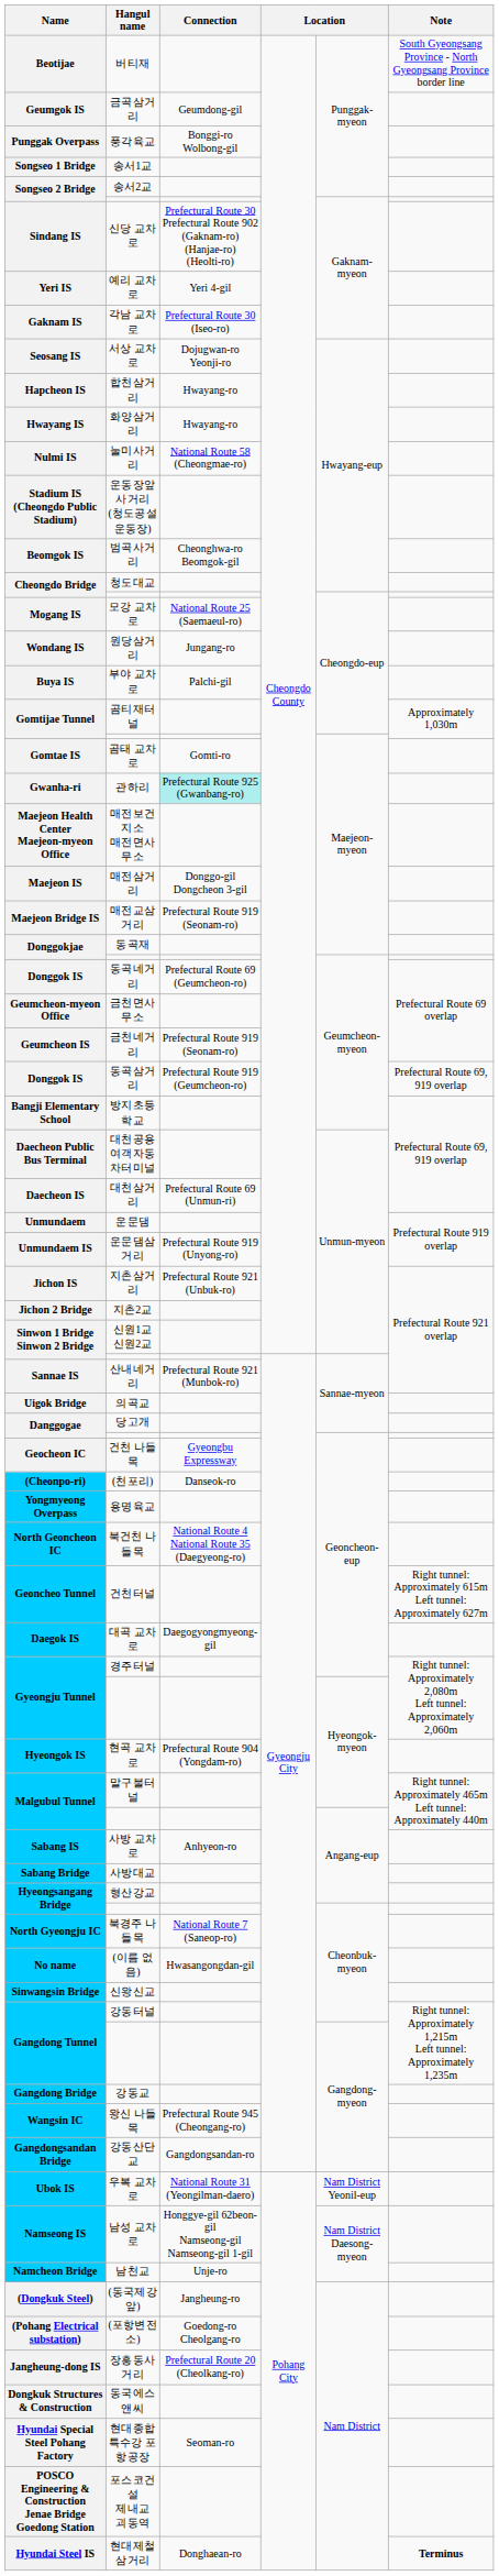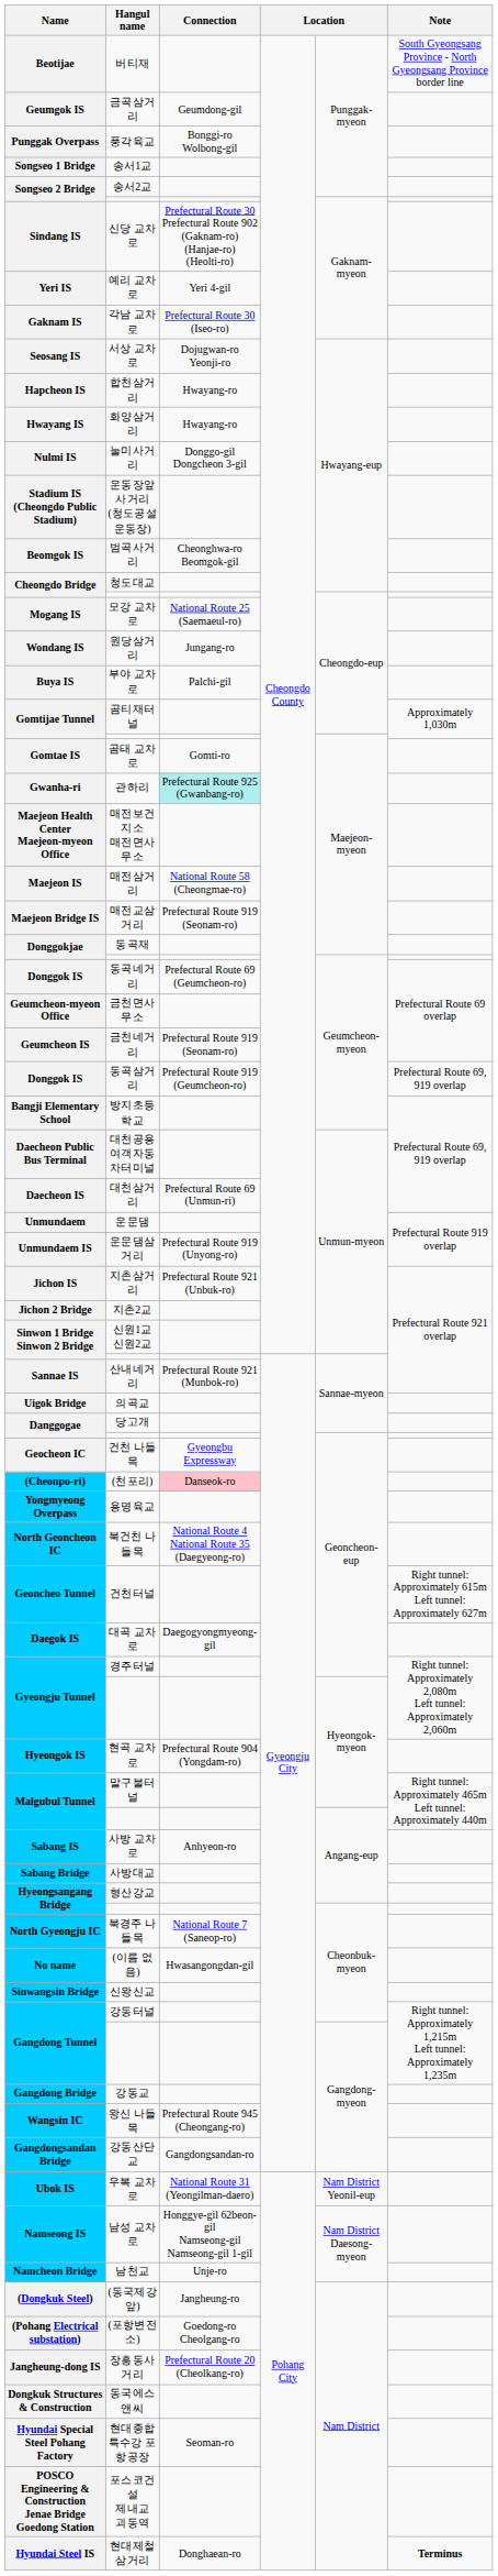 <table class="wikitable" style="font-size: 85%; text-align: center;">
 <tr>
 <th>Name </th>
 <th>Hangul name</th>
 <th>Connection</th>
 <th colspan="2">Location</th>
 <th>Note</th>
 </tr>
 <tr>
 <th>Beotijae</th>
 <td>버티재</td>
 <td></td>
 <td rowspan=41><a href='#'>Cheongdo County</a></td>
 <td rowspan=5>Punggak-myeon</td>
 <td><a href='#'>South Gyeongsang Province</a> - <a href='#'>North Gyeongsang Province</a> border line</td>
 </tr>
 <tr>
 <th>Geumgok IS</th>
 <td>금곡삼거리</td>
 <td>Geumdong-gil</td>
 <td></td>
 </tr>
 <tr>
 <th>Punggak Overpass</th>
 <td>풍각육교</td>
 <td>Bonggi-ro<br>Wolbong-gil</td>
 <td></td>
 </tr>
 <tr>
 <th>Songseo 1 Bridge</th>
 <td>송서1교</td>
 <td></td>
 <td></td>
 </tr>
 <tr>
 <th rowspan=2>Songseo 2 Bridge</th>
 <td>송서2교</td>
 <td></td>
 <td></td>
 </tr>
 <tr>
 <td></td>
 <td></td>
 <td rowspan=4>Gaknam-myeon</td>
 <td></td>
 </tr>
 <tr>
 <th>Sindang IS</th>
 <td>신당 교차로</td>
 <td><a href='#'>Prefectural Route 30</a><br>Prefectural Route 902<br>(Gaknam-ro)<br>(Hanjae-ro)<br>(Heolti-ro)</td>
 <td></td>
 </tr>
 <tr>
 <th>Yeri IS</th>
 <td>예리 교차로</td>
 <td>Yeri 4-gil</td>
 <td></td>
 </tr>
 <tr>
 <th>Gaknam IS</th>
 <td>각남 교차로</td>
 <td><a href='#'>Prefectural Route 30</a><br>(Iseo-ro)</td>
 <td></td>
 </tr>
 <tr>
 <th>Seosang IS</th>
 <td>서상 교차로</td>
 <td>Dojugwan-ro<br>Yeonji-ro</td>
 <td rowspan=7>Hwayang-eup</td>
 <td></td>
 </tr>
 <tr>
 <th>Hapcheon IS</th>
 <td>합천삼거리</td>
 <td>Hwayang-ro</td>
 <td></td>
 </tr>
 <tr>
 <th>Hwayang IS</th>
 <td>화양삼거리</td>
 <td>Hwayang-ro</td>
 <td></td>
 </tr>
 <tr>
 <th>Nulmi IS</th>
 <td>눌미사거리</td>
-<td><a href='#'>National Route 58</a><br>(Cheongmae-ro)</td>
+<td>Donggo-gil<br>Dongcheon 3-gil</td>
 <td></td>
 </tr>
 <tr>
 <th>Stadium IS<br>(Cheongdo Public Stadium)</th>
 <td>운동장앞사거리<br>(청도공설운동장)</td>
 <td></td>
 <td></td>
 </tr>
 <tr>
 <th>Beomgok IS</th>
 <td>범곡사거리</td>
 <td>Cheonghwa-ro<br>Beomgok-gil</td>
 <td></td>
 </tr>
 <tr>
 <th rowspan=2>Cheongdo Bridge</th>
 <td>청도대교</td>
 <td></td>
 <td></td>
 </tr>
 <tr>
 <td></td>
 <td></td>
 <td rowspan=5>Cheongdo-eup</td>
 <td></td>
 </tr>
 <tr>
 <th>Mogang IS</th>
 <td>모강 교차로</td>
 <td><a href='#'>National Route 25</a><br>(Saemaeul-ro)</td>
 <td></td>
 </tr>
 <tr>
 <th>Wondang IS</th>
 <td>원당삼거리</td>
 <td>Jungang-ro</td>
 <td></td>
 </tr>
 <tr>
 <th>Buya IS</th>
 <td>부야 교차로</td>
 <td>Palchi-gil</td>
 <td></td>
 </tr>
 <tr>
 <th rowspan=2>Gomtijae Tunnel</th>
 <td>곰티재터널</td>
 <td></td>
 <td rowspan=2>Approximately 1,030m</td>
 </tr>
 <tr>
 <td></td>
 <td></td>
 <td rowspan=7>Maejeon-myeon</td>
 </tr>
 <tr>
 <th>Gomtae IS</th>
 <td>곰태 교차로</td>
 <td>Gomti-ro</td>
 <td></td>
 </tr>
 <tr>
 <th>Gwanha-ri</th>
 <td>관하리</td>
 <td style="background: paleturquoise;">Prefectural Route 925<br>(Gwanbang-ro)</td>
 <td></td>
 </tr>
 <tr>
 <th>Maejeon Health Center<br>Maejeon-myeon Office</th>
 <td>매전보건지소<br>매전면사무소</td>
 <td></td>
 <td></td>
 </tr>
 <tr>
 <th>Maejeon IS</th>
 <td>매전삼거리</td>
-<td>Donggo-gil<br>Dongcheon 3-gil</td>
+<td><a href='#'>National Route 58</a><br>(Cheongmae-ro)</td>
 <td></td>
 </tr>
 <tr>
 <th>Maejeon Bridge IS</th>
 <td>매전교삼거리</td>
 <td>Prefectural Route 919<br>(Seonam-ro)</td>
 <td></td>
 </tr>
 <tr>
 <th rowspan=2>Donggokjae</th>
 <td>동곡재</td>
 <td></td>
 <td></td>
 </tr>
 <tr>
 <td></td>
 <td></td>
 <td rowspan=6>Geumcheon-myeon</td>
 <td></td>
 </tr>
 <tr>
 <th>Donggok IS</th>
 <td>동곡네거리</td>
 <td>Prefectural Route 69<br>(Geumcheon-ro)</td>
 <td rowspan=3>Prefectural Route 69 overlap</td>
 </tr>
 <tr>
 <th>Geumcheon-myeon Office</th>
 <td>금천면사무소</td>
 <td></td>
 </tr>
 <tr>
 <th>Geumcheon IS</th>
 <td>금천네거리</td>
 <td>Prefectural Route 919<br>(Seonam-ro)</td>
 </tr>
 <tr>
 <th>Donggok IS</th>
 <td>동곡삼거리</td>
 <td>Prefectural Route 919<br>(Geumcheon-ro)</td>
 <td>Prefectural Route 69, 919 overlap</td>
 </tr>
 <tr>
 <th>Bangji Elementary School</th>
 <td>방지초등학교</td>
 <td></td>
 <td rowspan=3>Prefectural Route 69, 919 overlap</td>
 </tr>
 <tr>
 <th>Daecheon Public Bus Terminal</th>
 <td>대천공용여객자동차터미널</td>
 <td></td>
 <td rowspan=7>Unmun-myeon</td>
 </tr>
 <tr>
 <th>Daecheon IS</th>
 <td>대천삼거리</td>
 <td>Prefectural Route 69<br>(Unmun-ri)</td>
 </tr>
 <tr>
 <th>Unmundaem</th>
 <td>운문댐</td>
 <td></td>
 <td rowspan=2>Prefectural Route 919 overlap</td>
 </tr>
 <tr>
 <th>Unmundaem IS</th>
 <td>운문댐삼거리</td>
 <td>Prefectural Route 919<br>(Unyong-ro)</td>
 </tr>
 <tr>
 <th>Jichon IS</th>
 <td>지촌삼거리</td>
 <td>Prefectural Route 921<br>(Unbuk-ro)</td>
 <td rowspan=5>Prefectural Route 921 overlap</td>
 </tr>
 <tr>
 <th>Jichon 2 Bridge</th>
 <td>지촌2교</td>
 <td></td>
 </tr>
 <tr>
 <th rowspan=2>Sinwon 1 Bridge<br>Sinwon 2 Bridge</th>
 <td>신원1교<br>신원2교</td>
 <td></td>
 </tr>
 <tr>
 <td></td>
 <td></td>
 <td rowspan=28><a href='#'>Gyeongju City</a></td>
 <td rowspan=4>Sannae-myeon</td>
 </tr>
 <tr>
 <th>Sannae IS</th>
 <td>산내네거리</td>
 <td>Prefectural Route 921<br>(Munbok-ro)</td>
 </tr>
 <tr>
 <th>Uigok Bridge</th>
 <td>의곡교</td>
 <td></td>
 <td></td>
 </tr>
 <tr>
 <th rowspan=2>Danggogae</th>
 <td>당고개</td>
 <td></td>
 <td></td>
 </tr>
 <tr>
 <td></td>
 <td></td>
 <td rowspan=8>Geoncheon-eup</td>
 <td></td>
 </tr>
 <tr>
 <th>Geocheon IC</th>
 <td>건천 나들목</td>
 <td><a href='#'>Gyeongbu Expressway</a></td>
 <td></td>
 </tr>
 <tr>
 <th style="background-color: #00CCFF;">(Cheonpo-ri)</th>
 <td>(천포리)</td>
-<td>Danseok-ro</td>
+<td style="background: pink;">Danseok-ro</td>
 <td></td>
 </tr>
 <tr>
 <th style="background-color: #00CCFF;">Yongmyeong Overpass</th>
 <td>용명육교</td>
 <td></td>
 <td></td>
 </tr>
 <tr>
 <th style="background-color: #00CCFF;">North Geoncheon IC</th>
 <td>북건천 나들목</td>
 <td><a href='#'>National Route 4</a><br><a href='#'>National Route 35</a><br>(Daegyeong-ro)</td>
 <td></td>
 </tr>
 <tr>
 <th style="background-color: #00CCFF;">Geoncheo  Tunnel</th>
 <td>건천터널</td>
 <td></td>
 <td>Right tunnel: Approximately 615m<br>Left tunnel: Approximately 627m</td>
 </tr>
 <tr>
 <th style="background-color: #00CCFF;">Daegok IS</th>
 <td>대곡 교차로</td>
 <td>Daegogyongmyeong-gil</td>
 <td></td>
 </tr>
 <tr>
 <th rowspan=2 style="background-color: #00CCFF;">Gyeongju Tunnel</th>
 <td>경주터널</td>
 <td></td>
 <td rowspan=2>Right tunnel: Approximately 2,080m<br>Left tunnel: Approximately 2,060m</td>
 </tr>
 <tr>
 <td></td>
 <td></td>
 <td rowspan=3>Hyeongok-myeon</td>
 </tr>
 <tr>
 <th style="background-color: #00CCFF;">Hyeongok IS</th>
 <td>현곡 교차로</td>
 <td>Prefectural Route 904<br>(Yongdam-ro)</td>
 <td></td>
 </tr>
 <tr>
 <th rowspan=2 style="background-color: #00CCFF;">Malgubul Tunnel</th>
 <td>말구불터널</td>
 <td></td>
 <td rowspan=2>Right tunnel: Approximately 465m<br>Left tunnel: Approximately 440m</td>
 </tr>
 <tr>
 <td></td>
 <td></td>
 <td rowspan=4>Angang-eup</td>
 </tr>
 <tr>
 <th style="background-color: #00CCFF;">Sabang IS</th>
 <td>사방 교차로</td>
 <td>Anhyeon-ro</td>
 <td></td>
 </tr>
 <tr>
 <th style="background-color: #00CCFF;">Sabang Bridge</th>
 <td>사방대교</td>
 <td></td>
 <td></td>
 </tr>
 <tr>
 <th rowspan=2 style="background-color: #00CCFF;">Hyeongsangang Bridge</th>
 <td>형산강교</td>
 <td></td>
 <td></td>
 </tr>
 <tr>
 <td></td>
 <td></td>
 <td rowspan=5>Cheonbuk-myeon</td>
 <td></td>
 </tr>
 <tr>
 <th style="background-color: #00CCFF;">North Gyeongju IC</th>
 <td>북경주 나들목</td>
 <td><a href='#'>National Route 7</a><br>(Saneop-ro)</td>
 <td></td>
 </tr>
 <tr>
 <th style="background-color: #00CCFF;">No name</th>
 <td>(이름 없음)</td>
 <td>Hwasangongdan-gil</td>
 <td></td>
 </tr>
 <tr>
 <th style="background-color: #00CCFF;">Sinwangsin Bridge</th>
 <td>신왕신교</td>
 <td></td>
 <td></td>
 </tr>
 <tr>
 <th rowspan=2 style="background-color: #00CCFF;">Gangdong Tunnel</th>
 <td>강동터널</td>
 <td></td>
 <td rowspan=2>Right tunnel: Approximately 1,215m<br>Left tunnel: Approximately 1,235m</td>
 </tr>
 <tr>
 <td></td>
 <td></td>
 <td rowspan=4>Gangdong-myeon</td>
 </tr>
 <tr>
 <th style="background-color: #00CCFF;">Gangdong Bridge</th>
 <td>강동교</td>
 <td></td>
 <td></td>
 </tr>
 <tr>
 <th style="background-color: #00CCFF;">Wangsin IC</th>
 <td>왕신 나들목</td>
 <td>Prefectural Route 945<br>(Cheongang-ro)</td>
 <td></td>
 </tr>
 <tr>
 <th style="background-color: #00CCFF;">Gangdongsandan Bridge</th>
 <td>강동산단교</td>
 <td>Gangdongsandan-ro</td>
 <td></td>
 </tr>
 <tr>
 <th style="background-color: #00CCFF;">Ubok IS</th>
 <td>우복 교차로</td>
 <td><a href='#'>National Route 31</a><br>(Yeongilman-daero)</td>
 <td rowspan=10><a href='#'>Pohang City</a></td>
 <td rowspan=1><a href='#'>Nam District</a> Yeonil-eup</td>
 <td></td>
 </tr>
 <tr>
 <th style="background-color: #00CCFF;">Namseong IS</th>
 <td>남성 교차로</td>
 <td>Honggye-gil 62beon-gil<br>Namseong-gil<br>Namseong-gil 1-gil</td>
 <td rowspan=2><a href='#'>Nam District</a> Daesong-myeon</td>
 <td></td>
 </tr>
 <tr>
 <th style="background-color: #00CCFF;">Namcheon Bridge</th>
 <td>남천교</td>
 <td>Unje-ro</td>
 <td></td>
 </tr>
 <tr>
 <th>(<a href='#'>Dongkuk Steel</a>)</th>
 <td>(동국제강앞)</td>
 <td>Jangheung-ro</td>
 <td rowspan=7><a href='#'>Nam District</a></td>
 <td></td>
 </tr>
 <tr>
 <th>(Pohang <a href='#'>Electrical substation</a>)</th>
 <td>(포항변전소)</td>
 <td>Goedong-ro<br>Cheolgang-ro</td>
 <td></td>
 </tr>
 <tr>
 <th>Jangheung-dong IS</th>
 <td>장흥동사거리</td>
 <td><a href='#'>Prefectural Route 20</a><br>(Cheolkang-ro)</td>
 <td></td>
 </tr>
 <tr>
 <th>Dongkuk Structures & Construction</th>
 <td>동국에스앤씨</td>
 <td></td>
 <td></td>
 </tr>
 <tr>
 <th><a href='#'>Hyundai</a> Special Steel Pohang Factory</th>
 <td>현대종합특수강 포항공장</td>
 <td>Seoman-ro</td>
 <td></td>
 </tr>
 <tr>
 <th>POSCO Engineering & Construction<br>Jenae Bridge<br>Goedong Station</th>
 <td>포스코건설<br>제내교<br>괴동역</td>
 <td></td>
 <td></td>
 </tr>
 <tr>
 <th><a href='#'>Hyundai Steel</a> IS</th>
 <td>현대제철삼거리</td>
 <td>Donghaean-ro</td>
 <td><strong>Terminus</strong></td>
 </tr>
 </table>
